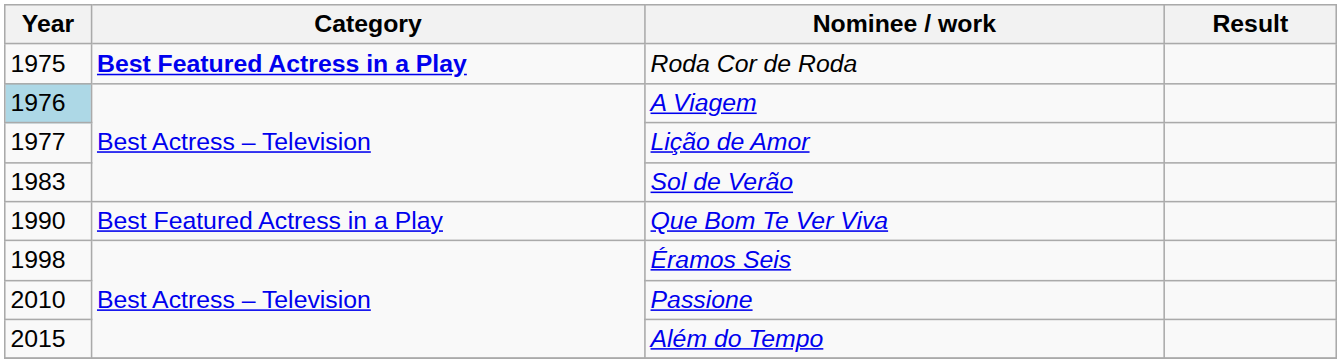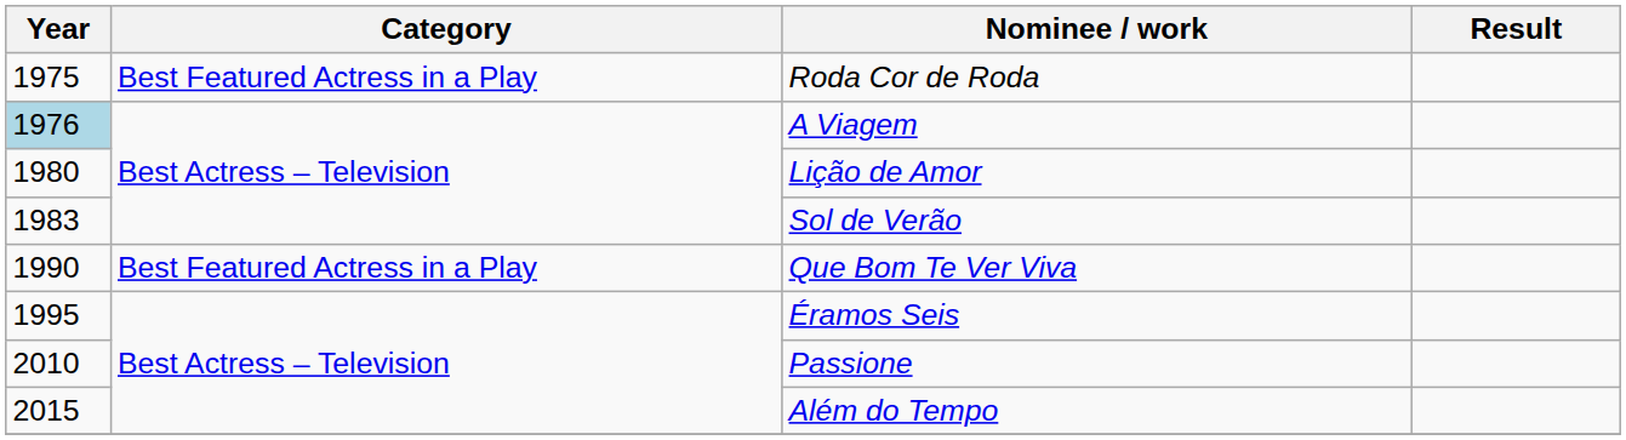 <table class=wikitable>
 <tr>
 <th Width=5%>Year</th>
 <th Width=32%>Category</th>
 <th Width=30%>Nominee / work</th>
 <th Width=10%>Result</th>
 </tr>
 <tr>
 <td>1975</td>
-<td><strong><a href='#'>Best Featured Actress in a Play</a></strong></td>
+<td><a href='#'>Best Featured Actress in a Play</a></td>
 <td><em>Roda Cor de Roda</em></td>
 <td></td>
 </tr>
 <tr>
 <td style="background: lightblue;">1976</td>
 <td rowspan=3><a href='#'>Best Actress  – Television</a></td>
 <td><em><a href='#'>A Viagem</a></em></td>
 <td></td>
 </tr>
 <tr>
-<td>1977</td>
+<td>1980</td>
 <td><em><a href='#'>Lição de Amor</a></em></td>
 <td></td>
 </tr>
 <tr>
 <td>1983</td>
 <td><em><a href='#'>Sol de Verão</a></em></td>
 <td></td>
 </tr>
 <tr>
 <td>1990</td>
 <td><a href='#'>Best Featured Actress in a Play</a></td>
 <td><em><a href='#'>Que Bom Te Ver Viva</a></em></td>
 <td></td>
 </tr>
 <tr>
-<td>1998</td>
+<td>1995</td>
 <td rowspan=3><a href='#'>Best Actress  – Television</a><br></td>
 <td><em><a href='#'>Éramos Seis</a></em></td>
 <td></td>
 </tr>
 <tr>
 <td>2010</td>
 <td><em><a href='#'>Passione</a></em></td>
 <td></td>
 </tr>
 <tr>
 <td>2015</td>
 <td><em><a href='#'>Além do Tempo</a></em></td>
 <td></td>
 </tr>
 <tr>
 </tr>
 </table>
